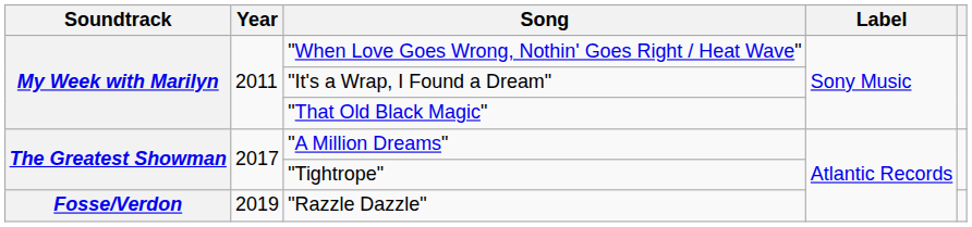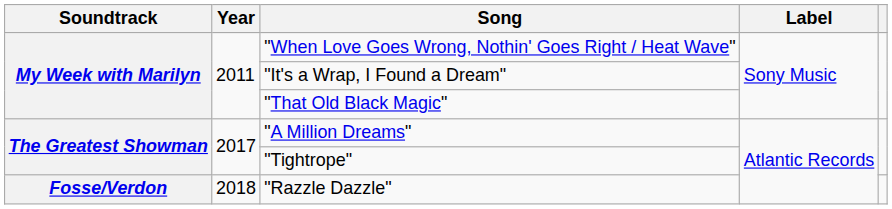 <table class="wikitable plainrowheaders">
 <tr>
 <th scope="col">Soundtrack</th>
 <th scope="col">Year</th>
 <th scope="col">Song</th>
 <th scope="col">Label</th>
 <th></th>
 </tr>
 <tr>
 <th scope="row" rowspan="3"><em><a href='#'>My Week with Marilyn</a></em></th>
 <td rowspan="3">2011</td>
 <td>"<a href='#'>When Love Goes Wrong, Nothin' Goes Right / Heat Wave</a>"</td>
 <td rowspan="3"><a href='#'>Sony Music</a></td>
 <td style="text-align:center;" rowspan=3></td>
 </tr>
 <tr>
 <td>"It's a Wrap, I Found a Dream"</td>
 </tr>
 <tr>
 <td>"<a href='#'>That Old Black Magic</a>"</td>
 </tr>
 <tr>
 <th scope="row" rowspan="2"><em><a href='#'>The Greatest Showman</a></em></th>
 <td rowspan="2">2017</td>
 <td>"<a href='#'>A Million Dreams</a>"</td>
 <td rowspan="3"><a href='#'>Atlantic Records</a></td>
 <td style="text-align:center;" rowspan=2></td>
 </tr>
 <tr>
 <td>"Tightrope"</td>
 </tr>
 <tr>
 <th scope="row" rowspan="1"><em><a href='#'>Fosse/Verdon</a></em></th>
-<td>2019</td>
+<td>2018</td>
 <td>"Razzle Dazzle"</td>
 <td style="text-align:center;" rowspan=1></td>
 </tr>
 </table>
